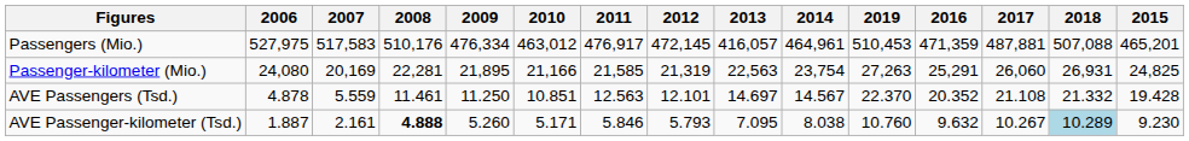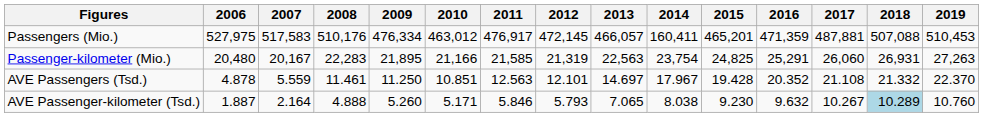 <table class="wikitable zebra" style="text-align:right;">
 <tr class="hintergrundfarbe5">
 <th>Figures</th>
 <th>2006</th>
 <th>2007</th>
 <th>2008</th>
 <th>2009</th>
 <th>2010</th>
 <th>2011</th>
 <th>2012</th>
 <th>2013</th>
 <th>2014</th>
-<th>2019</th>
+<th>2015</th>
 <th>2016</th>
 <th>2017</th>
 <th>2018</th>
-<th>2015</th>
+<th>2019</th>
 </tr>
 <tr>
 <td align="left">Passengers (Mio.)</td>
 <td>527,975</td>
 <td>517,583</td>
 <td>510,176</td>
 <td>476,334</td>
 <td>463,012</td>
 <td>476,917</td>
 <td>472,145</td>
-<td>416,057</td>
-<td>464,961</td>
-<td>510,453</td>
+<td>466,057</td>
+<td>160,411</td>
+<td>465,201</td>
 <td>471,359</td>
 <td>487,881</td>
 <td>507,088</td>
-<td>465,201</td>
+<td>510,453</td>
 </tr>
 <tr>
 <td align="left"><a href='#'>Passenger-kilometer</a> (Mio.)</td>
-<td>24,080</td>
-<td>20,169</td>
-<td>22,281</td>
+<td>20,480</td>
+<td>20,167</td>
+<td>22,283</td>
 <td>21,895</td>
 <td>21,166</td>
 <td>21,585</td>
 <td>21,319</td>
 <td>22,563</td>
 <td>23,754</td>
-<td>27,263</td>
+<td>24,825</td>
 <td>25,291</td>
 <td>26,060</td>
 <td>26,931</td>
-<td>24,825</td>
+<td>27,263</td>
 </tr>
 <tr>
 <td align="left">AVE Passengers (Tsd.)</td>
 <td>4.878</td>
 <td>5.559</td>
 <td>11.461</td>
 <td>11.250</td>
 <td>10.851</td>
 <td>12.563</td>
 <td>12.101</td>
 <td>14.697</td>
-<td>14.567</td>
-<td>22.370</td>
+<td>17.967</td>
+<td>19.428</td>
 <td>20.352</td>
 <td>21.108</td>
 <td>21.332</td>
-<td>19.428</td>
+<td>22.370</td>
 </tr>
 <tr>
 <td align="left">AVE Passenger-kilometer (Tsd.)</td>
 <td>1.887</td>
-<td>2.161</td>
-<td><strong>4.888</strong></td>
+<td>2.164</td>
+<td>4.888</td>
 <td>5.260</td>
 <td>5.171</td>
 <td>5.846</td>
 <td>5.793</td>
-<td>7.095</td>
+<td>7.065</td>
 <td>8.038</td>
-<td>10.760</td>
+<td>9.230</td>
 <td>9.632</td>
 <td>10.267</td>
 <td style="background: lightblue;">10.289</td>
-<td>9.230</td>
+<td>10.760</td>
 </tr>
 </table>
